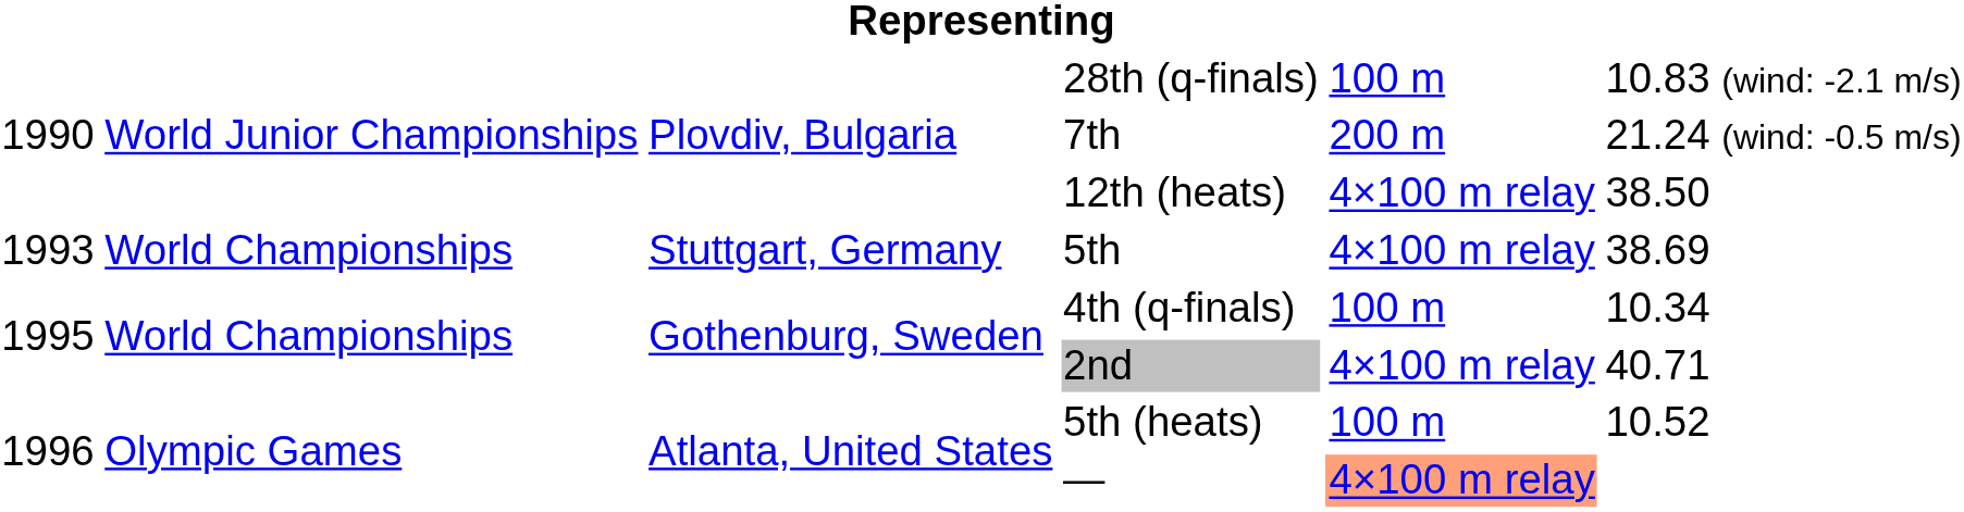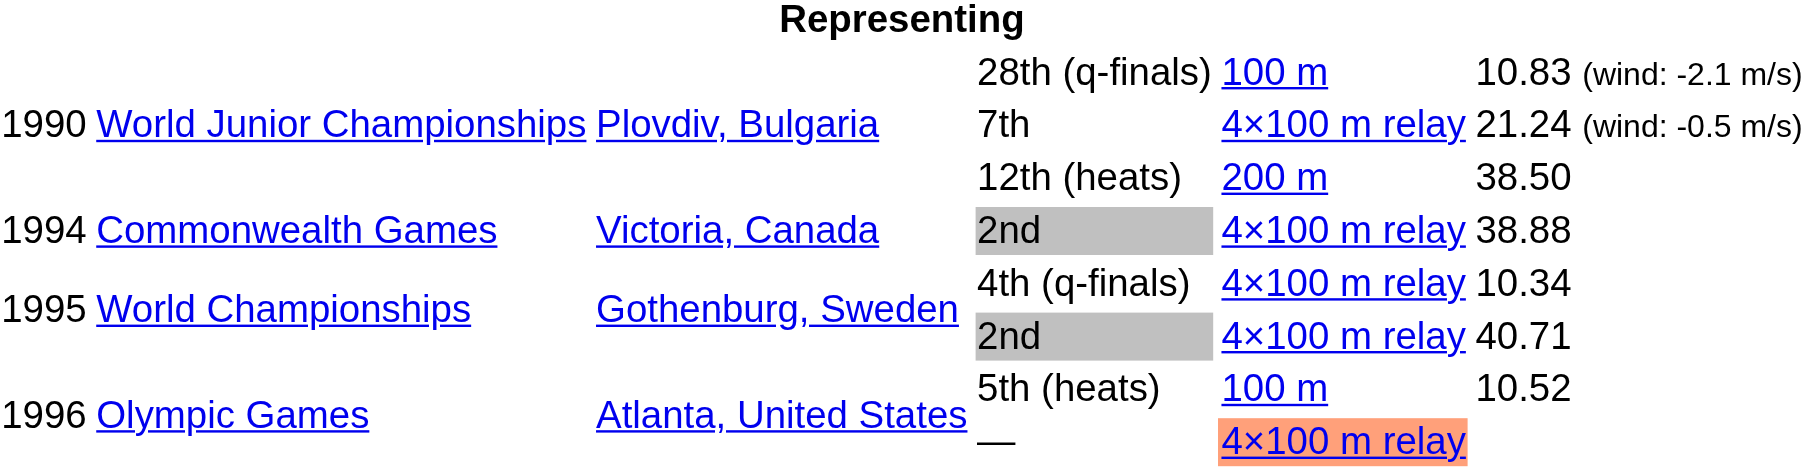 <table>
 <tr>
 <th colspan="6">Representing </th>
 </tr>
 <tr>
 <td rowspan=3>1990</td>
 <td rowspan=3><a href='#'>World Junior Championships</a></td>
 <td rowspan=3><a href='#'>Plovdiv, Bulgaria</a></td>
 <td>28th (q-finals)</td>
 <td><a href='#'>100 m</a></td>
 <td>10.83 <small>(wind: -2.1 m/s)</small></td>
 </tr>
 <tr>
 <td>7th</td>
-<td><a href='#'>200 m</a></td>
+<td><a href='#'>4×100 m relay</a></td>
 <td>21.24 <small>(wind: -0.5 m/s)</small></td>
 </tr>
 <tr>
 <td>12th (heats)</td>
-<td><a href='#'>4×100 m relay</a></td>
+<td><a href='#'>200 m</a></td>
 <td>38.50</td>
 </tr>
 <tr>
-<td>1993</td>
-<td><a href='#'>World Championships</a></td>
-<td><a href='#'>Stuttgart, Germany</a></td>
-<td>5th</td>
+<td>1994</td>
+<td><a href='#'>Commonwealth Games</a></td>
+<td><a href='#'>Victoria, Canada</a></td>
+<td bgcolor=silver>2nd</td>
 <td><a href='#'>4×100 m relay</a></td>
-<td>38.69</td>
+<td>38.88</td>
 </tr>
 <tr>
 <td rowspan=2>1995</td>
 <td rowspan=2><a href='#'>World Championships</a></td>
 <td rowspan=2><a href='#'>Gothenburg, Sweden</a></td>
 <td>4th (q-finals)</td>
-<td><a href='#'>100 m</a></td>
+<td><a href='#'>4×100 m relay</a></td>
 <td>10.34</td>
 </tr>
 <tr>
 <td bgcolor=silver>2nd</td>
 <td><a href='#'>4×100 m relay</a></td>
 <td>40.71</td>
 </tr>
 <tr>
 <td rowspan=2>1996</td>
 <td rowspan=2><a href='#'>Olympic Games</a></td>
 <td rowspan=2><a href='#'>Atlanta, United States</a></td>
 <td>5th (heats)</td>
 <td><a href='#'>100 m</a></td>
 <td>10.52</td>
 </tr>
 <tr>
 <td>—</td>
 <td style="background: lightsalmon;"><a href='#'>4×100 m relay</a></td>
 <td></td>
 </tr>
 </table>
